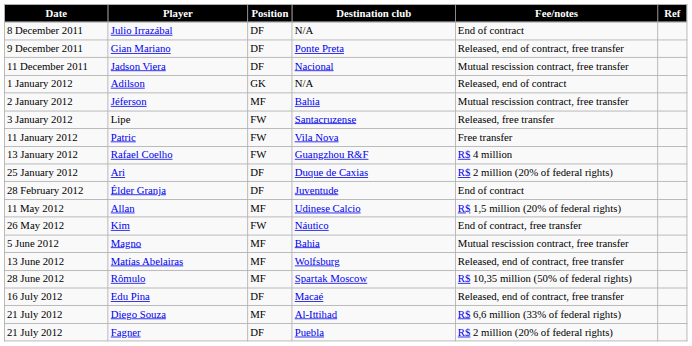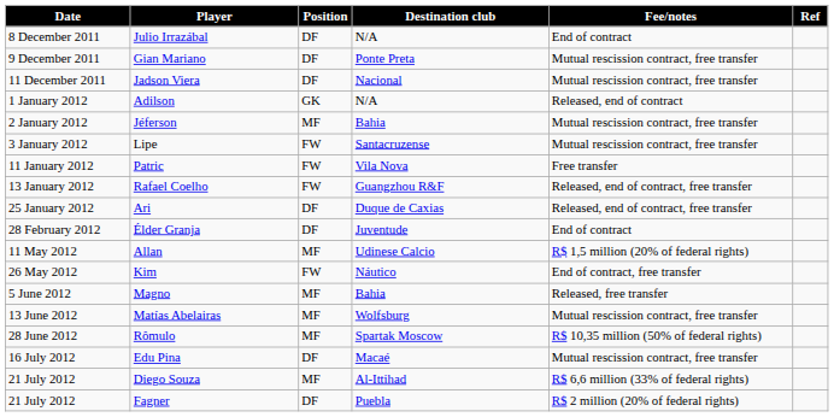 <table class="wikitable" style="text-align:left; font-size:85%;">
 <tr>
 <th style="background:black; color:white; width:125px;">Date</th>
 <th style="background:black; color:white; width:170px;">Player</th>
 <th style="background:black; color:white; width:50px;">Position</th>
 <th style="background:black; color:white; width:200px;">Destination club</th>
 <th style="background:black; color:white; width:250px;">Fee/notes</th>
 <th style="background:black; color:white; width:30px;">Ref</th>
 </tr>
 <tr>
 <td>8 December 2011</td>
 <td> <a href='#'>Julio Irrazábal</a></td>
 <td>DF</td>
 <td>N/A</td>
 <td>End of contract</td>
 <td></td>
 </tr>
 <tr>
 <td>9 December 2011</td>
 <td> <a href='#'>Gian Mariano</a></td>
 <td>DF</td>
 <td> <a href='#'>Ponte Preta</a></td>
-<td>Released, end of contract, free transfer</td>
+<td>Mutual rescission contract, free transfer</td>
 <td></td>
 </tr>
 <tr>
 <td>11 December 2011</td>
 <td> <a href='#'>Jadson Viera</a></td>
 <td>DF</td>
 <td> <a href='#'>Nacional</a></td>
 <td>Mutual rescission contract, free transfer</td>
 <td></td>
 </tr>
 <tr>
 <td>1 January 2012</td>
 <td> <a href='#'>Adilson</a></td>
 <td>GK</td>
 <td>N/A</td>
 <td>Released, end of contract</td>
 <td></td>
 </tr>
 <tr>
 <td>2 January 2012</td>
 <td> <a href='#'>Jéferson</a></td>
 <td>MF</td>
 <td> <a href='#'>Bahia</a></td>
 <td>Mutual rescission contract, free transfer</td>
 <td></td>
 </tr>
 <tr>
 <td>3 January 2012</td>
 <td> Lipe</td>
 <td>FW</td>
 <td> <a href='#'>Santacruzense</a></td>
-<td>Released, free transfer</td>
+<td>Mutual rescission contract, free transfer</td>
 <td></td>
 </tr>
 <tr>
 <td>11 January 2012</td>
 <td> <a href='#'>Patric</a></td>
 <td>FW</td>
 <td> <a href='#'>Vila Nova</a></td>
 <td>Free transfer</td>
 <td></td>
 </tr>
 <tr>
 <td>13 January 2012</td>
 <td> <a href='#'>Rafael Coelho</a></td>
 <td>FW</td>
 <td> <a href='#'>Guangzhou R&F</a></td>
-<td><a href='#'>R$</a> 4 million</td>
+<td>Released, end of contract, free transfer</td>
 <td></td>
 </tr>
 <tr>
 <td>25 January 2012</td>
 <td> <a href='#'>Ari</a></td>
 <td>DF</td>
 <td> <a href='#'>Duque de Caxias</a></td>
-<td><a href='#'>R$</a> 2 million (20% of federal rights)</td>
+<td>Released, end of contract, free transfer</td>
 <td></td>
 </tr>
 <tr>
 <td>28 February 2012</td>
 <td> <a href='#'>Élder Granja</a></td>
 <td>DF</td>
 <td> <a href='#'>Juventude</a></td>
 <td>End of contract</td>
 <td></td>
 </tr>
 <tr>
 <td>11 May 2012</td>
 <td> <a href='#'>Allan</a></td>
 <td>MF</td>
 <td> <a href='#'>Udinese Calcio</a></td>
 <td><a href='#'>R$</a> 1,5 million (20% of federal rights)</td>
 <td></td>
 </tr>
 <tr>
 <td>26 May 2012</td>
 <td> <a href='#'>Kim</a></td>
 <td>FW</td>
 <td> <a href='#'>Náutico</a></td>
 <td>End of contract, free transfer</td>
 <td></td>
 </tr>
 <tr>
 <td>5 June 2012</td>
 <td> <a href='#'>Magno</a></td>
 <td>MF</td>
 <td> <a href='#'>Bahia</a></td>
-<td>Mutual rescission contract, free transfer</td>
+<td>Released, free transfer</td>
 <td></td>
 </tr>
 <tr>
 <td>13 June 2012</td>
 <td> <a href='#'>Matías Abelairas</a></td>
 <td>MF</td>
 <td> <a href='#'>Wolfsburg</a></td>
-<td>Released, end of contract, free transfer</td>
+<td>Mutual rescission contract, free transfer</td>
 <td></td>
 </tr>
 <tr>
 <td>28 June 2012</td>
 <td> <a href='#'>Rômulo</a></td>
 <td>MF</td>
 <td> <a href='#'>Spartak Moscow</a></td>
 <td><a href='#'>R$</a> 10,35 million (50% of federal rights)</td>
 <td></td>
 </tr>
 <tr>
 <td>16 July 2012</td>
 <td> <a href='#'>Edu Pina</a></td>
 <td>DF</td>
 <td> <a href='#'>Macaé</a></td>
-<td>Released, end of contract, free transfer</td>
+<td>Mutual rescission contract, free transfer</td>
 <td></td>
 </tr>
 <tr>
 <td>21 July 2012</td>
 <td> <a href='#'>Diego Souza</a></td>
 <td>MF</td>
 <td> <a href='#'>Al-Ittihad</a></td>
 <td><a href='#'>R$</a> 6,6 million (33% of federal rights)</td>
 <td></td>
 </tr>
 <tr>
 <td>21 July 2012</td>
 <td> <a href='#'>Fagner</a></td>
 <td>DF</td>
 <td> <a href='#'>Puebla</a></td>
 <td><a href='#'>R$</a> 2 million (20% of federal rights)</td>
 <td></td>
 </tr>
 </table>
